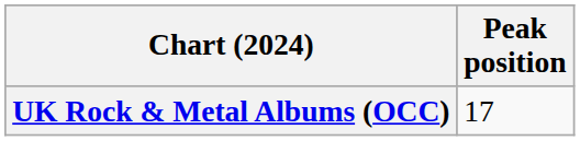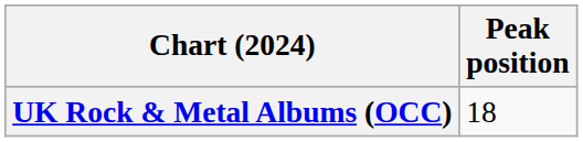 <table class="wikitable sortable plainrowheaders">
 <tr>
 <th>Chart (2024)</th>
 <th>Peak<br>position</th>
 </tr>
 <tr>
 <th scope="row"><a href='#'>UK Rock & Metal Albums</a> (<a href='#'>OCC</a>)</th>
-<td>17</td>
+<td>18</td>
 </tr>
 </table>
